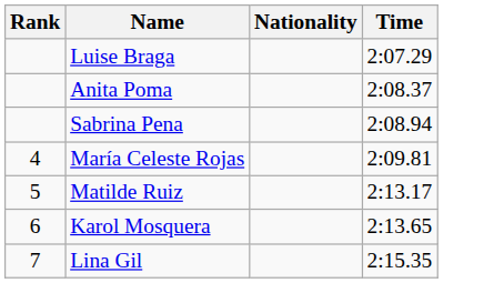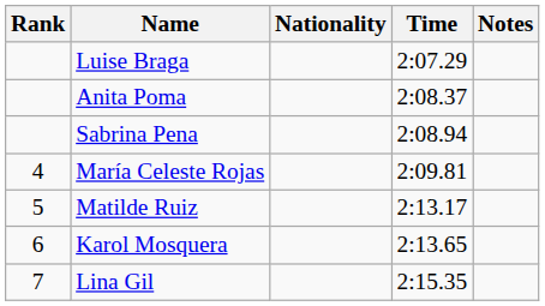 <table class="wikitable sortable" style="text-align:center">
 <tr>
 <th>Rank</th>
 <th>Name</th>
 <th>Nationality</th>
 <th>Time</th>
+<th>Notes</th>
 </tr>
 <tr>
 <td></td>
 <td align=left><a href='#'>Luise Braga</a></td>
 <td align=left></td>
 <td>2:07.29</td>
+<td></td>
 </tr>
 <tr>
 <td></td>
 <td align=left><a href='#'>Anita Poma</a></td>
 <td align=left></td>
 <td>2:08.37</td>
+<td></td>
 </tr>
 <tr>
 <td></td>
 <td align=left><a href='#'>Sabrina Pena</a></td>
 <td align=left></td>
 <td>2:08.94</td>
+<td></td>
 </tr>
 <tr>
 <td>4</td>
 <td align=left><a href='#'>María Celeste Rojas</a></td>
 <td align=left></td>
 <td>2:09.81</td>
+<td></td>
 </tr>
 <tr>
 <td>5</td>
 <td align=left><a href='#'>Matilde Ruiz</a></td>
 <td align=left></td>
 <td>2:13.17</td>
+<td></td>
 </tr>
 <tr>
 <td>6</td>
 <td align=left><a href='#'>Karol Mosquera</a></td>
 <td align=left></td>
 <td>2:13.65</td>
+<td></td>
 </tr>
 <tr>
 <td>7</td>
 <td align=left><a href='#'>Lina Gil</a></td>
 <td align=left></td>
 <td>2:15.35</td>
+<td></td>
 </tr>
 </table>
